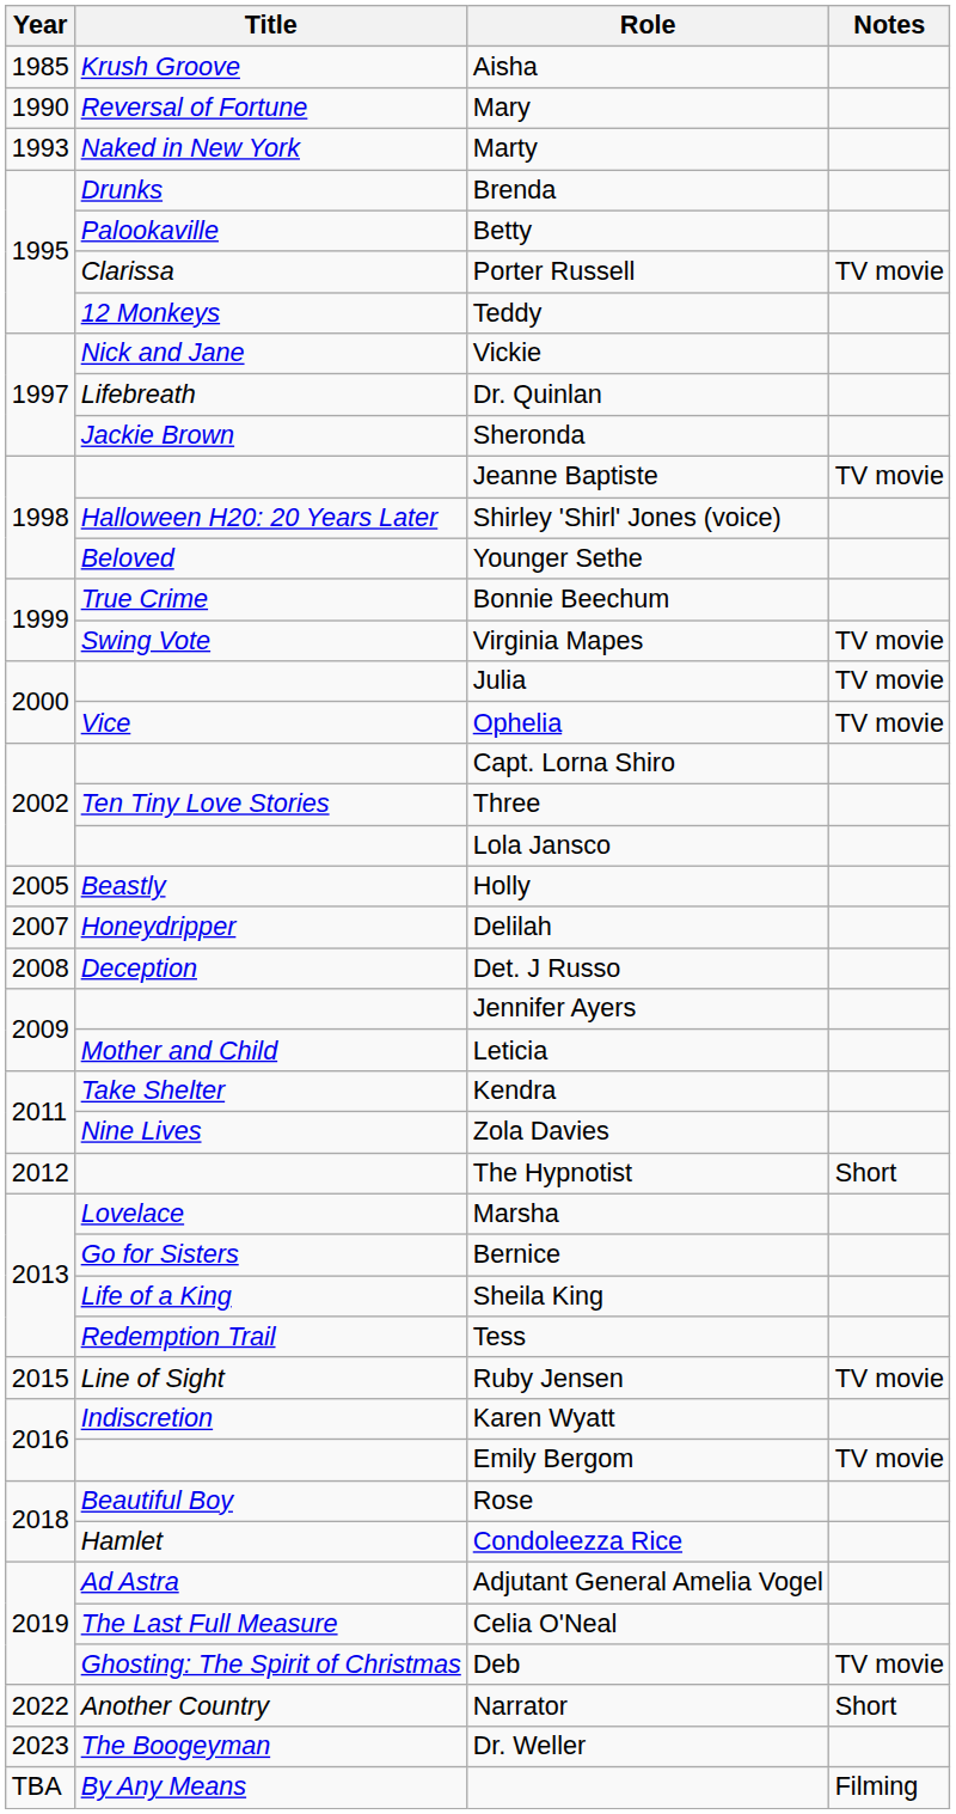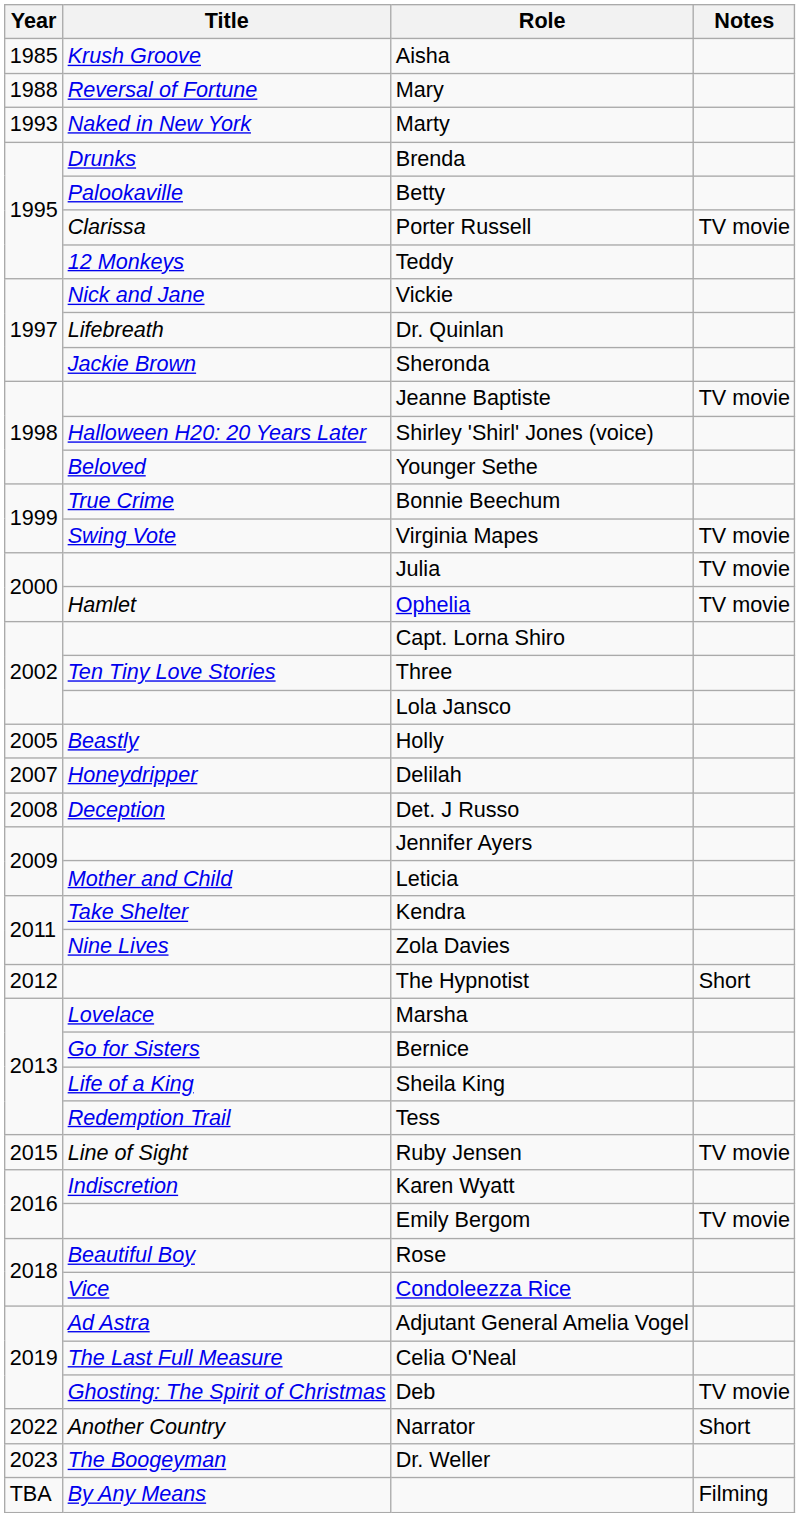 <table class="wikitable sortable">
 <tr>
 <th>Year</th>
 <th>Title</th>
 <th>Role</th>
 <th class="unsortable">Notes</th>
 </tr>
 <tr>
 <td>1985</td>
 <td><em><a href='#'>Krush Groove</a></em></td>
 <td>Aisha</td>
 <td></td>
 </tr>
 <tr>
-<td>1990</td>
+<td>1988</td>
 <td><em><a href='#'>Reversal of Fortune</a></em></td>
 <td>Mary</td>
 <td></td>
 </tr>
 <tr>
 <td>1993</td>
 <td><em><a href='#'>Naked in New York</a></em></td>
 <td>Marty</td>
 <td></td>
 </tr>
 <tr>
 <td rowspan="4">1995</td>
 <td><em><a href='#'>Drunks</a></em></td>
 <td>Brenda</td>
 <td></td>
 </tr>
 <tr>
 <td><em><a href='#'>Palookaville</a></em></td>
 <td>Betty</td>
 <td></td>
 </tr>
 <tr>
 <td><em>Clarissa</em></td>
 <td>Porter Russell</td>
 <td>TV movie</td>
 </tr>
 <tr>
 <td><em><a href='#'>12 Monkeys</a></em></td>
 <td>Teddy</td>
 <td></td>
 </tr>
 <tr>
 <td rowspan="3">1997</td>
 <td><em><a href='#'>Nick and Jane</a></em></td>
 <td>Vickie</td>
 <td></td>
 </tr>
 <tr>
 <td><em>Lifebreath</em></td>
 <td>Dr. Quinlan</td>
 <td></td>
 </tr>
 <tr>
 <td><em><a href='#'>Jackie Brown</a></em></td>
 <td>Sheronda</td>
 <td></td>
 </tr>
 <tr>
 <td rowspan="3">1998</td>
 <td><em></em></td>
 <td>Jeanne Baptiste</td>
 <td>TV movie</td>
 </tr>
 <tr>
 <td><em><a href='#'>Halloween H20: 20 Years Later</a></em></td>
 <td>Shirley 'Shirl' Jones (voice)</td>
 <td></td>
 </tr>
 <tr>
 <td><em><a href='#'>Beloved</a></em></td>
 <td>Younger Sethe</td>
 <td></td>
 </tr>
 <tr>
 <td rowspan="2">1999</td>
 <td><em><a href='#'>True Crime</a></em></td>
 <td>Bonnie Beechum</td>
 <td></td>
 </tr>
 <tr>
 <td><em><a href='#'>Swing Vote</a></em></td>
 <td>Virginia Mapes</td>
 <td>TV movie</td>
 </tr>
 <tr>
 <td rowspan="2">2000</td>
 <td><em></em></td>
 <td>Julia</td>
 <td>TV movie</td>
 </tr>
 <tr>
-<td><em><a href='#'>Vice</a></em></td>
+<td><em>Hamlet</em></td>
 <td><a href='#'>Ophelia</a></td>
 <td>TV movie</td>
 </tr>
 <tr>
 <td rowspan="3">2002</td>
 <td><em></em></td>
 <td>Capt. Lorna Shiro</td>
 <td></td>
 </tr>
 <tr>
 <td><em><a href='#'>Ten Tiny Love Stories</a></em></td>
 <td>Three</td>
 <td></td>
 </tr>
 <tr>
 <td><em></em></td>
 <td>Lola Jansco</td>
 <td></td>
 </tr>
 <tr>
 <td>2005</td>
 <td><em><a href='#'>Beastly</a></em></td>
 <td>Holly</td>
 <td></td>
 </tr>
 <tr>
 <td>2007</td>
 <td><em><a href='#'>Honeydripper</a></em></td>
 <td>Delilah</td>
 <td></td>
 </tr>
 <tr>
 <td>2008</td>
 <td><em><a href='#'>Deception</a></em></td>
 <td>Det. J Russo</td>
 <td></td>
 </tr>
 <tr>
 <td rowspan="2">2009</td>
 <td><em></em></td>
 <td>Jennifer Ayers</td>
 <td></td>
 </tr>
 <tr>
 <td><em><a href='#'>Mother and Child</a></em></td>
 <td>Leticia</td>
 <td></td>
 </tr>
 <tr>
 <td rowspan="2">2011</td>
 <td><em><a href='#'>Take Shelter</a></em></td>
 <td>Kendra</td>
 <td></td>
 </tr>
 <tr>
 <td><em><a href='#'>Nine Lives</a></em></td>
 <td>Zola Davies</td>
 <td></td>
 </tr>
 <tr>
 <td>2012</td>
 <td><em></em></td>
 <td>The Hypnotist</td>
 <td>Short</td>
 </tr>
 <tr>
 <td rowspan="4">2013</td>
 <td><em><a href='#'>Lovelace</a></em></td>
 <td>Marsha</td>
 <td></td>
 </tr>
 <tr>
 <td><em><a href='#'>Go for Sisters</a></em></td>
 <td>Bernice</td>
 <td></td>
 </tr>
 <tr>
 <td><em><a href='#'>Life of a King</a></em></td>
 <td>Sheila King</td>
 <td></td>
 </tr>
 <tr>
 <td><em><a href='#'>Redemption Trail</a></em></td>
 <td>Tess</td>
 <td></td>
 </tr>
 <tr>
 <td>2015</td>
 <td><em>Line of Sight</em></td>
 <td>Ruby Jensen</td>
 <td>TV movie</td>
 </tr>
 <tr>
 <td rowspan="2">2016</td>
 <td><em><a href='#'>Indiscretion</a></em></td>
 <td>Karen Wyatt</td>
 <td></td>
 </tr>
 <tr>
 <td><em></em></td>
 <td>Emily Bergom</td>
 <td>TV movie</td>
 </tr>
 <tr>
 <td rowspan="2">2018</td>
 <td><em><a href='#'>Beautiful Boy</a></em></td>
 <td>Rose</td>
 <td></td>
 </tr>
 <tr>
-<td><em>Hamlet</em></td>
+<td><em><a href='#'>Vice</a></em></td>
 <td><a href='#'>Condoleezza Rice</a></td>
 <td></td>
 </tr>
 <tr>
 <td rowspan="3">2019</td>
 <td><em><a href='#'>Ad Astra</a></em></td>
 <td>Adjutant General Amelia Vogel</td>
 <td></td>
 </tr>
 <tr>
 <td><em><a href='#'>The Last Full Measure</a></em></td>
 <td>Celia O'Neal</td>
 <td></td>
 </tr>
 <tr>
 <td><em><a href='#'>Ghosting: The Spirit of Christmas</a></em></td>
 <td>Deb</td>
 <td>TV movie</td>
 </tr>
 <tr>
 <td>2022</td>
 <td><em>Another Country</em></td>
 <td>Narrator</td>
 <td>Short</td>
 </tr>
 <tr>
 <td>2023</td>
 <td><em><a href='#'>The Boogeyman</a></em></td>
 <td>Dr. Weller</td>
 <td></td>
 </tr>
 <tr>
 <td>TBA</td>
 <td><em><a href='#'>By Any Means</a></em></td>
 <td></td>
 <td>Filming</td>
 </tr>
 </table>
